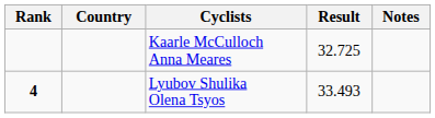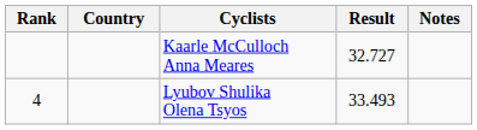 <table class="wikitable sortable" width=50% style="text-align:center;">
 <tr>
 <th>Rank</th>
 <th>Country</th>
 <th class="unsortable">Cyclists</th>
 <th>Result</th>
 <th class="unsortable">Notes</th>
 </tr>
 <tr>
 <td></td>
 <td align="left"></td>
 <td align="left"><a href='#'>Kaarle McCulloch</a><br><a href='#'>Anna Meares</a></td>
-<td>32.725</td>
+<td>32.727</td>
 <td></td>
 </tr>
 <tr>
-<td><strong>4</strong></td>
+<td>4</td>
 <td align="left"></td>
 <td align="left"><a href='#'>Lyubov Shulika</a><br><a href='#'>Olena Tsyos</a></td>
 <td>33.493</td>
 <td></td>
 </tr>
 </table>
